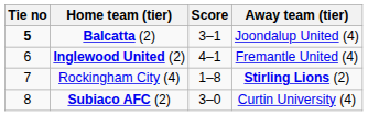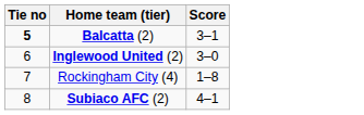 <table class="wikitable" style="text-align:center">
 <tr>
 <th>Tie no</th>
 <th>Home team (tier)</th>
 <th>Score</th>
-<th>Away team (tier)</th>
 </tr>
 <tr>
 <td><strong>5</strong></td>
 <td><strong><a href='#'>Balcatta</a></strong> (2)</td>
 <td>3–1</td>
-<td><a href='#'>Joondalup United</a> (4)</td>
 </tr>
 <tr>
 <td>6</td>
 <td><strong><a href='#'>Inglewood United</a></strong> (2)</td>
-<td>4–1</td>
-<td><a href='#'>Fremantle United</a> (4)</td>
+<td>3–0</td>
 </tr>
 <tr>
 <td>7</td>
 <td><a href='#'>Rockingham City</a> (4)</td>
 <td>1–8</td>
-<td><strong><a href='#'>Stirling Lions</a></strong> (2)</td>
 </tr>
 <tr>
 <td>8</td>
 <td><strong><a href='#'>Subiaco AFC</a></strong> (2)</td>
-<td>3–0</td>
-<td><a href='#'>Curtin University</a> (4)</td>
+<td>4–1</td>
 </tr>
 </table>
